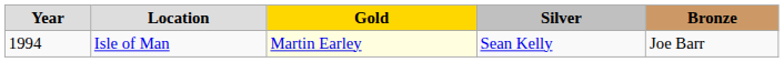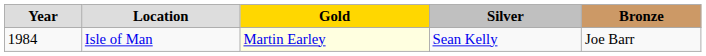 <table class="wikitable" style="width: 60%; text-align:left;">
 <tr>
 <td style="background:#DDDDDD; font-weight:bold; text-align:center;">Year</td>
 <td style="background:#DDDDDD; font-weight:bold; text-align:center;">Location</td>
 <td style="background:gold; font-weight:bold; text-align:center;">Gold</td>
 <td style="background:silver; font-weight:bold; text-align:center;">Silver</td>
 <td style="background:#cc9966; font-weight:bold; text-align:center;">Bronze</td>
 </tr>
 <tr>
-<td>1994</td>
+<td>1984</td>
 <td><a href='#'>Isle of Man</a></td>
 <td style="background: lightyellow;"><a href='#'>Martin Earley</a></td>
 <td><a href='#'>Sean Kelly</a></td>
 <td>Joe Barr</td>
 </tr>
 </table>
